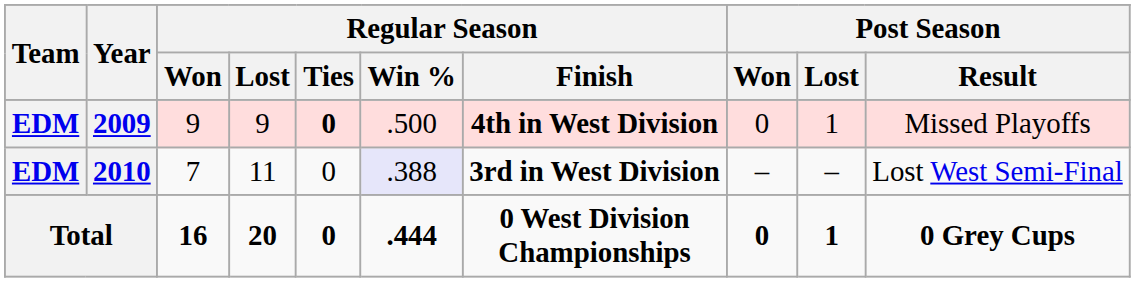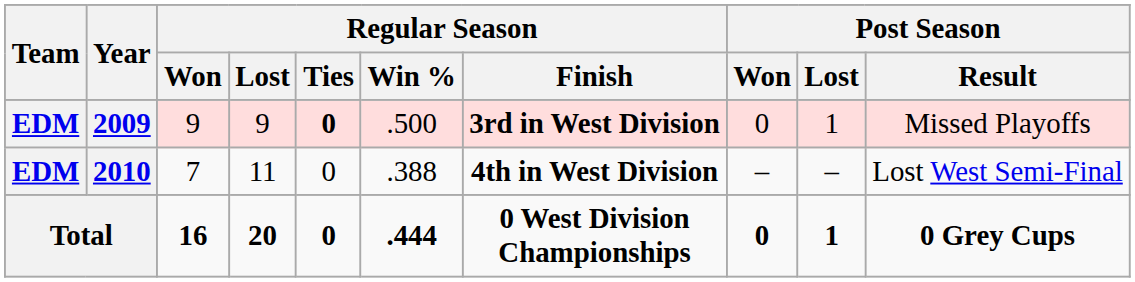 <table class="wikitable" style="font-size: 95%; text-align:center;">
 <tr>
 <th rowspan="2">Team</th>
 <th rowspan="2">Year</th>
 <th colspan="5">Regular Season</th>
 <th colspan="4">Post Season</th>
 </tr>
 <tr>
 <th>Won</th>
 <th>Lost</th>
 <th>Ties</th>
 <th>Win %</th>
 <th>Finish</th>
 <th>Won</th>
 <th>Lost</th>
 <th>Result</th>
 </tr>
 <tr ! style="background:#fdd;">
 <th><a href='#'>EDM</a></th>
 <th><a href='#'>2009</a></th>
 <td>9</td>
 <td>9</td>
 <td><strong>0</strong></td>
 <td>.500</td>
-<td><strong>4th in West Division</strong></td>
+<td><strong>3rd in West Division</strong></td>
 <td>0</td>
 <td>1</td>
 <td>Missed Playoffs</td>
 </tr>
 <tr>
 <th><a href='#'>EDM</a></th>
 <th><a href='#'>2010</a></th>
 <td>7</td>
 <td>11</td>
 <td>0</td>
-<td style="background: lavender;">.388</td>
-<td><strong>3rd in West Division</strong></td>
+<td>.388</td>
+<td><strong>4th in West Division</strong></td>
 <td>–</td>
 <td>–</td>
 <td>Lost <a href='#'>West Semi-Final</a></td>
 </tr>
 <tr>
 <th colspan="2"><strong>Total</strong></th>
 <td><strong>16</strong></td>
 <td><strong>20</strong></td>
 <td><strong>0</strong></td>
 <td><strong>.444</strong></td>
 <td><strong>0 West Division<br>Championships</strong></td>
 <td><strong>0</strong></td>
 <td><strong>1</strong></td>
 <td><strong>0 Grey Cups</strong></td>
 </tr>
 </table>
